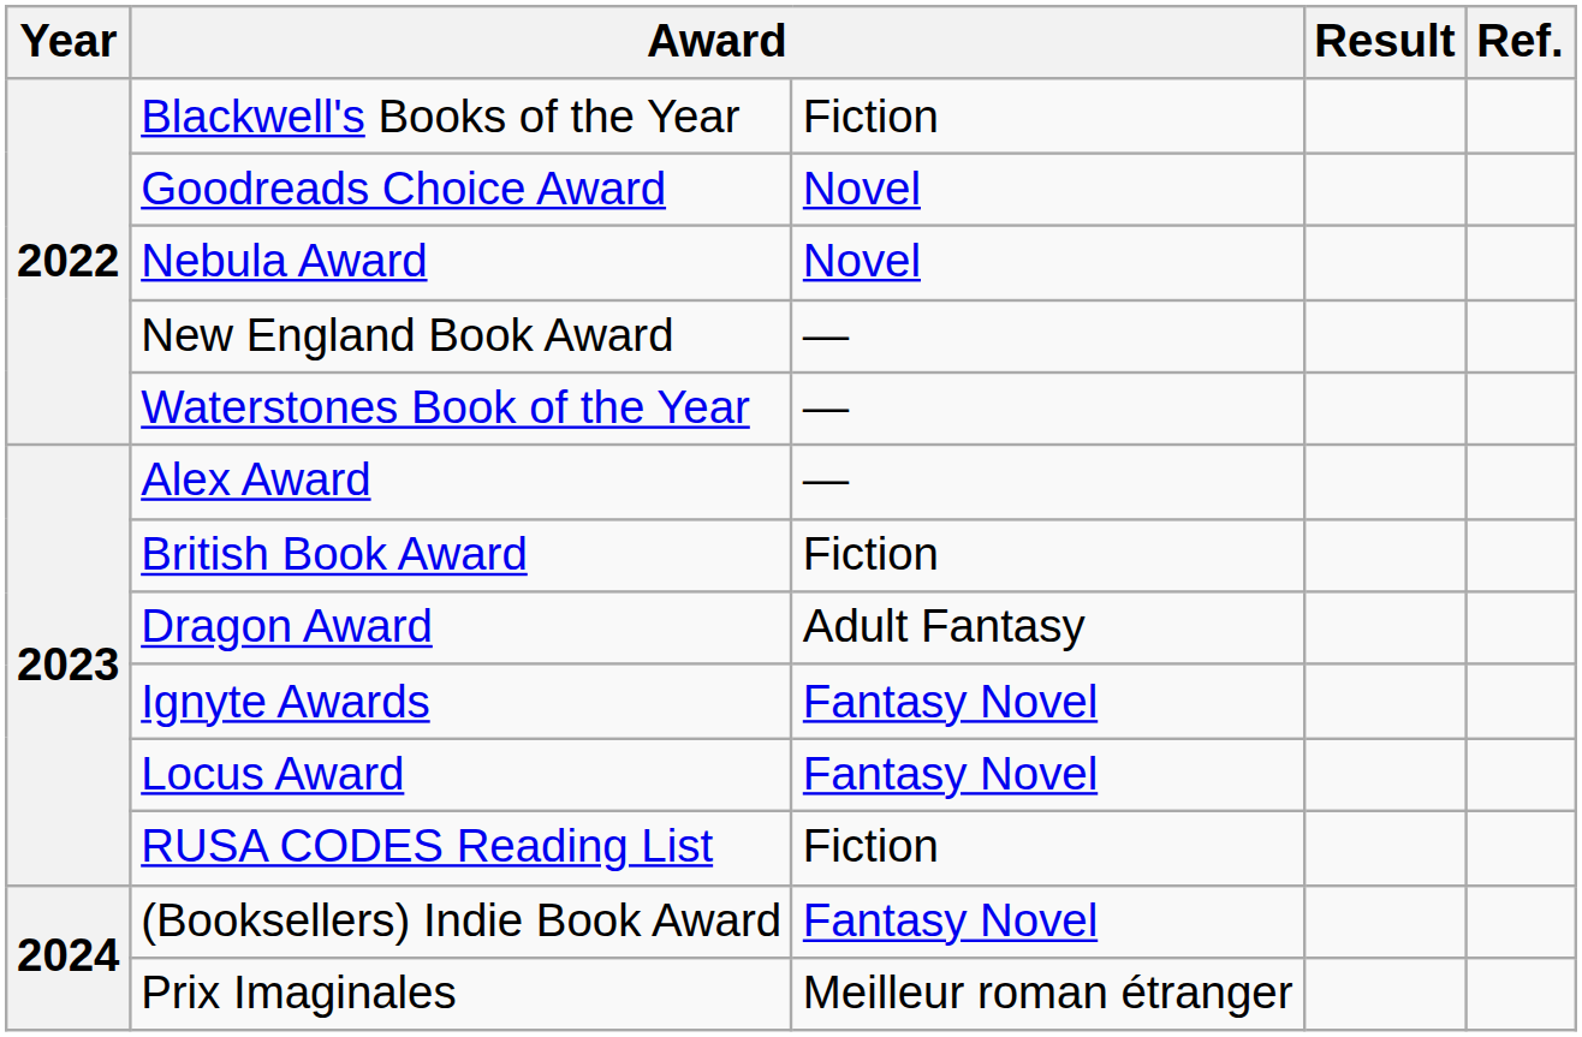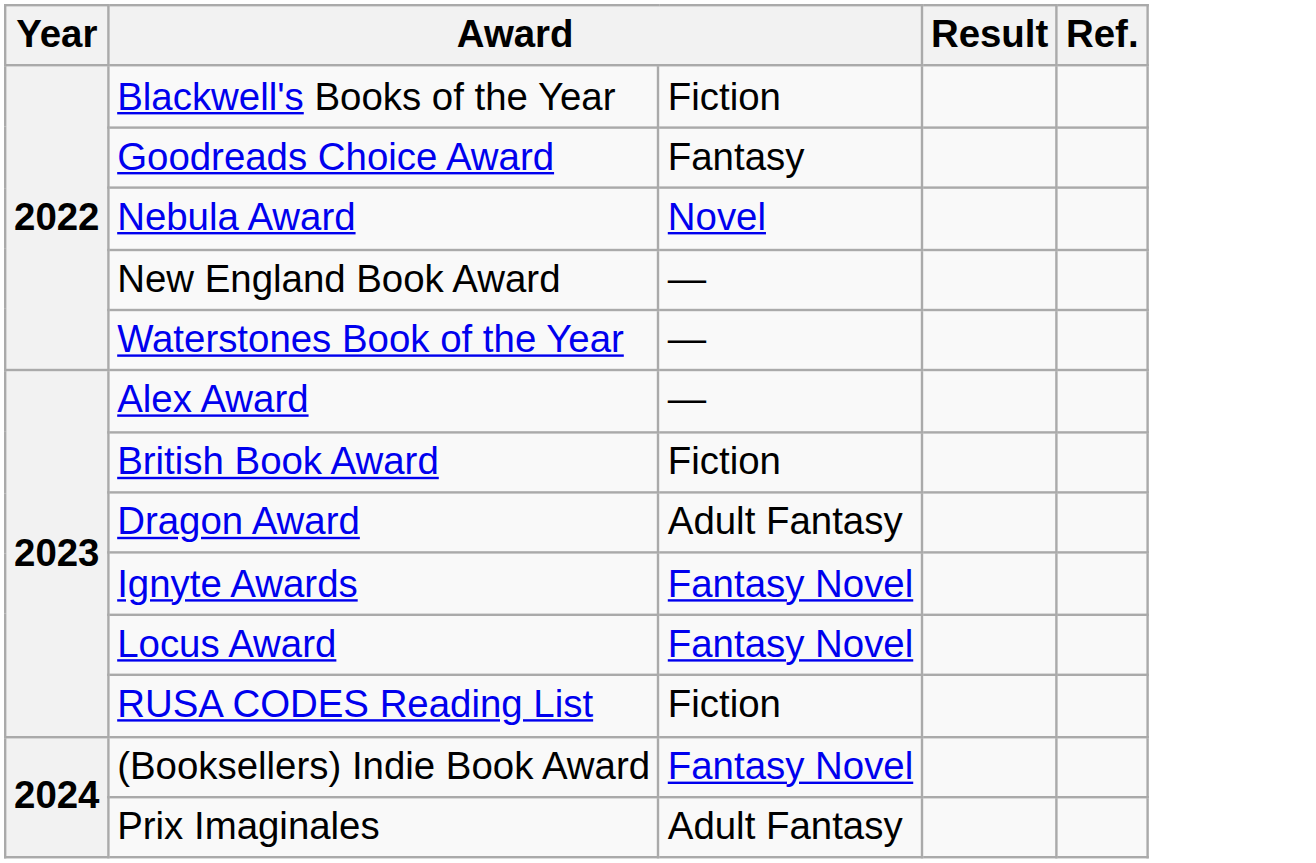 <table class="wikitable sortable">
 <tr>
 <th>Year</th>
 <th colspan="2">Award</th>
 <th>Result</th>
 <th>Ref.</th>
 </tr>
 <tr>
 <th rowspan="5">2022</th>
 <td><a href='#'>Blackwell's</a> Books of the Year</td>
 <td>Fiction</td>
 <td></td>
 <td></td>
 </tr>
 <tr>
 <td><a href='#'>Goodreads Choice Award</a></td>
-<td><a href='#'>Novel</a></td>
+<td>Fantasy</td>
 <td></td>
 <td></td>
 </tr>
 <tr>
 <td><a href='#'>Nebula Award</a></td>
 <td><a href='#'>Novel</a></td>
 <td></td>
 <td></td>
 </tr>
 <tr>
 <td>New England Book Award</td>
 <td>—</td>
 <td></td>
 <td></td>
 </tr>
 <tr>
 <td><a href='#'>Waterstones Book of the Year</a></td>
 <td>—</td>
 <td></td>
 <td></td>
 </tr>
 <tr>
 <th rowspan="6">2023</th>
 <td><a href='#'>Alex Award</a></td>
 <td>—</td>
 <td></td>
 <td></td>
 </tr>
 <tr>
 <td><a href='#'>British Book Award</a></td>
 <td>Fiction</td>
 <td></td>
 <td></td>
 </tr>
 <tr>
 <td><a href='#'>Dragon Award</a></td>
 <td>Adult Fantasy</td>
 <td></td>
 <td></td>
 </tr>
 <tr>
 <td><a href='#'>Ignyte Awards</a></td>
 <td><a href='#'>Fantasy Novel</a></td>
 <td></td>
 <td></td>
 </tr>
 <tr>
 <td><a href='#'>Locus Award</a></td>
 <td><a href='#'>Fantasy Novel</a></td>
 <td></td>
 <td></td>
 </tr>
 <tr>
 <td><a href='#'>RUSA CODES Reading List</a></td>
 <td>Fiction</td>
 <td></td>
 <td></td>
 </tr>
 <tr>
 <th rowspan="2">2024</th>
 <td>(Booksellers) Indie Book Award</td>
 <td><a href='#'>Fantasy Novel</a></td>
 <td></td>
 <td></td>
 </tr>
 <tr>
 <td>Prix Imaginales</td>
-<td>Meilleur roman étranger</td>
+<td>Adult Fantasy</td>
 <td></td>
 <td></td>
 </tr>
 </table>
